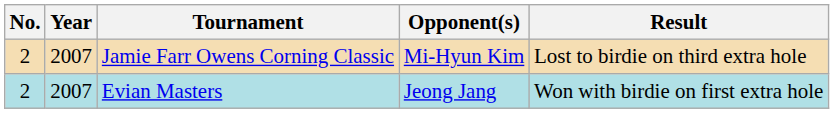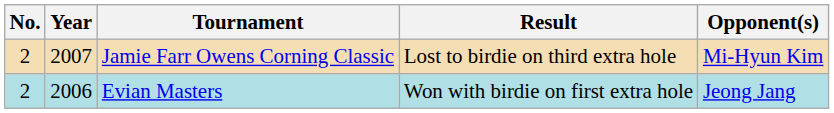 <table class="wikitable" style="font-size:95%;">
 <tr>
 <th>No.</th>
 <th>Year</th>
 <th>Tournament</th>
+<th>Result</th>
 <th>Opponent(s)</th>
-<th>Result</th>
 </tr>
 <tr style="background:#F5DEB3;">
 <td align=center>2</td>
 <td align=center>2007</td>
 <td><a href='#'>Jamie Farr Owens Corning Classic</a></td>
+<td>Lost to birdie on third extra hole</td>
 <td> <a href='#'>Mi-Hyun Kim</a></td>
-<td>Lost to birdie on third extra hole</td>
 </tr>
 <tr style="background:#B0E0E6;">
 <td align=center>2</td>
-<td align=center>2007</td>
+<td align=center>2006</td>
 <td><a href='#'>Evian Masters</a></td>
+<td>Won with birdie on first extra hole</td>
 <td> <a href='#'>Jeong Jang</a></td>
-<td>Won with birdie on first extra hole</td>
 </tr>
 </table>
